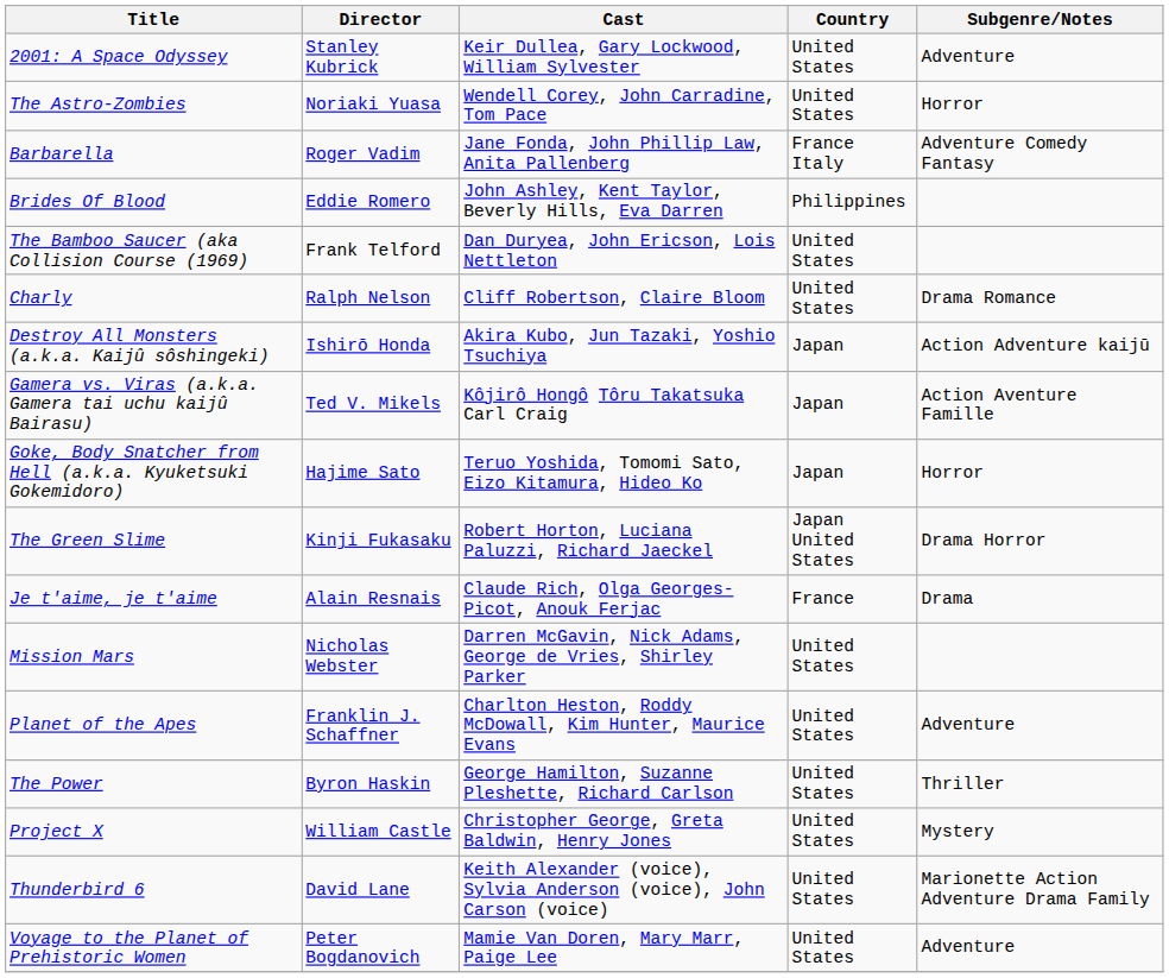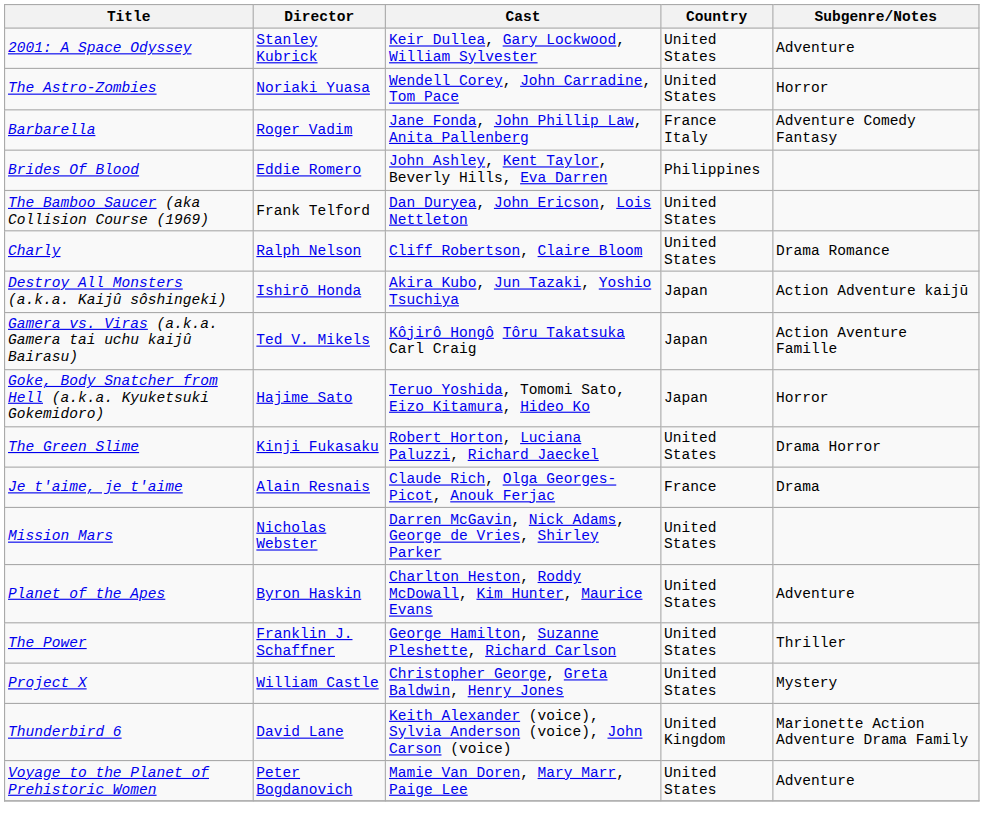 <table class="wikitable sortable">
 <tr>
 <th scope="col">Title</th>
 <th scope="col">Director</th>
 <th scope="col" class="unsortable">Cast</th>
 <th scope="col">Country</th>
 <th scope="col">Subgenre/Notes</th>
 </tr>
 <tr>
 <td><em><a href='#'>2001: A Space Odyssey</a></em></td>
 <td><a href='#'>Stanley Kubrick</a></td>
 <td><a href='#'>Keir Dullea</a>, <a href='#'>Gary Lockwood</a>, <a href='#'>William Sylvester</a></td>
 <td>United States</td>
 <td>Adventure </td>
 </tr>
 <tr>
 <td><em><a href='#'>The Astro-Zombies</a></em></td>
 <td><a href='#'>Noriaki Yuasa</a></td>
 <td><a href='#'>Wendell Corey</a>, <a href='#'>John Carradine</a>, <a href='#'>Tom Pace</a></td>
 <td>United States</td>
 <td>Horror</td>
 </tr>
 <tr>
 <td><em><a href='#'>Barbarella</a></em></td>
 <td><a href='#'>Roger Vadim</a></td>
 <td><a href='#'>Jane Fonda</a>, <a href='#'>John Phillip Law</a>, <a href='#'>Anita Pallenberg</a></td>
 <td>France<br>Italy</td>
 <td>Adventure Comedy Fantasy</td>
 </tr>
 <tr>
 <td><em><a href='#'>Brides Of Blood</a></em></td>
 <td><a href='#'>Eddie Romero</a></td>
 <td><a href='#'>John Ashley</a>, <a href='#'>Kent Taylor</a>, Beverly Hills, <a href='#'>Eva Darren</a></td>
 <td>Philippines</td>
 <td></td>
 </tr>
 <tr>
 <td><em><a href='#'>The Bamboo Saucer</a> (aka Collision Course (1969)</em></td>
 <td>Frank Telford</td>
 <td><a href='#'>Dan Duryea</a>, <a href='#'>John Ericson</a>, <a href='#'>Lois Nettleton</a></td>
 <td>United States</td>
 <td></td>
 </tr>
 <tr>
 <td><em><a href='#'>Charly</a></em></td>
 <td><a href='#'>Ralph Nelson</a></td>
 <td><a href='#'>Cliff Robertson</a>, <a href='#'>Claire Bloom</a></td>
 <td>United States</td>
 <td>Drama Romance</td>
 </tr>
 <tr>
 <td><em><a href='#'>Destroy All Monsters</a> (a.k.a. Kaijû sôshingeki)</em></td>
 <td><a href='#'>Ishirō Honda</a></td>
 <td><a href='#'>Akira Kubo</a>, <a href='#'>Jun Tazaki</a>, <a href='#'>Yoshio Tsuchiya</a></td>
 <td>Japan</td>
 <td>Action Adventure kaijū</td>
 </tr>
 <tr>
 <td><em><a href='#'>Gamera vs. Viras</a> (a.k.a. Gamera tai uchu kaijû Bairasu)</em></td>
 <td><a href='#'>Ted V. Mikels</a></td>
 <td><a href='#'>Kôjirô Hongô</a> <a href='#'>Tôru Takatsuka</a> Carl Craig</td>
 <td>Japan</td>
 <td>Action Aventure Famille</td>
 </tr>
 <tr>
 <td><em><a href='#'>Goke, Body Snatcher from Hell</a> (a.k.a. Kyuketsuki Gokemidoro)</em></td>
 <td><a href='#'>Hajime Sato</a></td>
 <td><a href='#'>Teruo Yoshida</a>, Tomomi Sato, <a href='#'>Eizo Kitamura</a>, <a href='#'>Hideo Ko</a></td>
 <td>Japan</td>
 <td>Horror</td>
 </tr>
 <tr>
 <td><em><a href='#'>The Green Slime</a></em></td>
 <td><a href='#'>Kinji Fukasaku</a></td>
 <td><a href='#'>Robert Horton</a>, <a href='#'>Luciana Paluzzi</a>, <a href='#'>Richard Jaeckel</a></td>
-<td>Japan<br>United States</td>
+<td>United States</td>
 <td>Drama Horror</td>
 </tr>
 <tr>
 <td><em><a href='#'>Je t'aime, je t'aime</a></em></td>
 <td><a href='#'>Alain Resnais</a></td>
 <td><a href='#'>Claude Rich</a>, <a href='#'>Olga Georges-Picot</a>, <a href='#'>Anouk Ferjac</a></td>
 <td>France</td>
 <td>Drama </td>
 </tr>
 <tr>
 <td><em><a href='#'>Mission Mars</a></em></td>
 <td><a href='#'>Nicholas Webster</a></td>
 <td><a href='#'>Darren McGavin</a>, <a href='#'>Nick Adams</a>, <a href='#'>George de Vries</a>, <a href='#'>Shirley Parker</a></td>
 <td>United States</td>
 <td></td>
 </tr>
 <tr>
 <td><em><a href='#'>Planet of the Apes</a></em></td>
-<td><a href='#'>Franklin J. Schaffner</a></td>
+<td><a href='#'>Byron Haskin</a></td>
 <td><a href='#'>Charlton Heston</a>, <a href='#'>Roddy McDowall</a>, <a href='#'>Kim Hunter</a>, <a href='#'>Maurice Evans</a></td>
 <td>United States</td>
 <td>Adventure</td>
 </tr>
 <tr>
 <td><em><a href='#'>The Power</a></em></td>
-<td><a href='#'>Byron Haskin</a></td>
+<td><a href='#'>Franklin J. Schaffner</a></td>
 <td><a href='#'>George Hamilton</a>, <a href='#'>Suzanne Pleshette</a>, <a href='#'>Richard Carlson</a></td>
 <td>United States</td>
 <td>Thriller</td>
 </tr>
 <tr>
 <td><em><a href='#'>Project X</a></em></td>
 <td><a href='#'>William Castle</a></td>
 <td><a href='#'>Christopher George</a>, <a href='#'>Greta Baldwin</a>, <a href='#'>Henry Jones</a></td>
 <td>United States</td>
 <td>Mystery </td>
 </tr>
 <tr>
 <td><em><a href='#'>Thunderbird 6</a></em></td>
 <td><a href='#'>David Lane</a></td>
 <td><a href='#'>Keith Alexander</a> (voice), <a href='#'>Sylvia Anderson</a> (voice), <a href='#'>John Carson</a> (voice)</td>
-<td>United States</td>
+<td>United Kingdom</td>
 <td>Marionette Action Adventure Drama Family</td>
 </tr>
 <tr>
 <td><em><a href='#'>Voyage to the Planet of Prehistoric Women</a></em></td>
 <td><a href='#'>Peter Bogdanovich</a></td>
 <td><a href='#'>Mamie Van Doren</a>, <a href='#'>Mary Marr</a>, <a href='#'>Paige Lee</a></td>
 <td>United States</td>
 <td>Adventure</td>
 </tr>
 <tr>
 </tr>
 </table>
